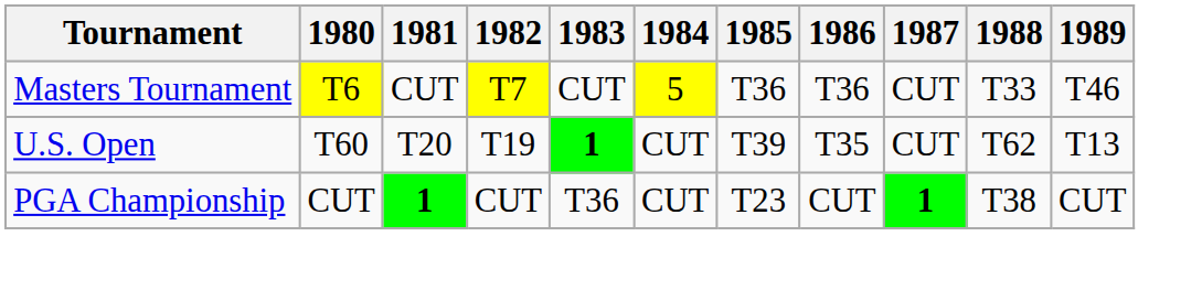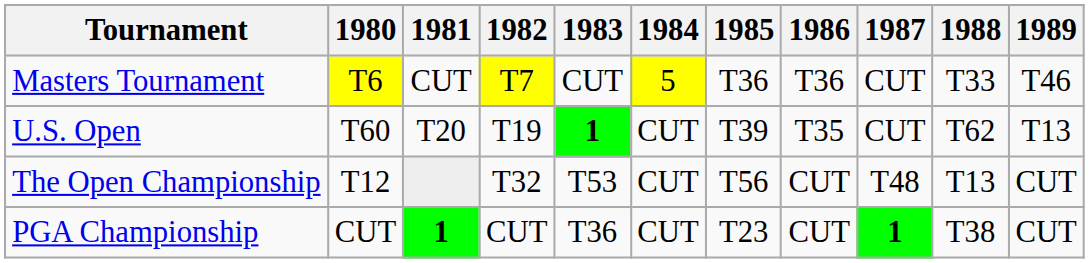 <table class="wikitable" style="font-size:95%;text-align:center;">
 <tr>
 <th>Tournament</th>
 <th>1980</th>
 <th>1981</th>
 <th>1982</th>
 <th>1983</th>
 <th>1984</th>
 <th>1985</th>
 <th>1986</th>
 <th>1987</th>
 <th>1988</th>
 <th>1989</th>
 </tr>
 <tr>
 <td align=left><a href='#'>Masters Tournament</a></td>
 <td style="background:yellow;">T6</td>
 <td>CUT</td>
 <td style="background:yellow;">T7</td>
 <td>CUT</td>
 <td style="background:yellow;">5</td>
 <td>T36</td>
 <td>T36</td>
 <td>CUT</td>
 <td>T33</td>
 <td>T46</td>
 </tr>
 <tr>
 <td align=left><a href='#'>U.S. Open</a></td>
 <td>T60</td>
 <td>T20</td>
 <td>T19</td>
 <td style="background:lime;"><strong>1</strong></td>
 <td>CUT</td>
 <td>T39</td>
 <td>T35</td>
 <td>CUT</td>
 <td>T62</td>
 <td>T13</td>
 </tr>
 <tr>
+<td align=left><a href='#'>The Open Championship</a></td>
+<td>T12</td>
+<td style="background:#eeeeee;"></td>
+<td>T32</td>
+<td>T53</td>
+<td>CUT</td>
+<td>T56</td>
+<td>CUT</td>
+<td>T48</td>
+<td>T13</td>
+<td>CUT</td>
+</tr>
+<tr>
 <td align=left><a href='#'>PGA Championship</a></td>
 <td>CUT</td>
 <td style="background:lime;"><strong>1</strong></td>
 <td>CUT</td>
 <td>T36</td>
 <td>CUT</td>
 <td>T23</td>
 <td>CUT</td>
 <td style="background:lime;"><strong>1</strong></td>
 <td>T38</td>
 <td>CUT</td>
 </tr>
 </table>
